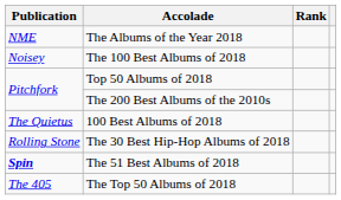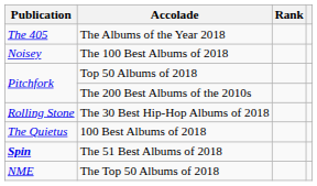 <table class="wikitable">
 <tr>
 <th>Publication</th>
 <th>Accolade</th>
 <th>Rank</th>
 <th class="unsortable"></th>
 </tr>
 <tr>
-<td><em><a href='#'>NME</a></em></td>
+<td><em><a href='#'>The 405</a></em></td>
 <td>The Albums of the Year 2018</td>
 <td></td>
 <td></td>
 </tr>
 <tr>
 <td><em><a href='#'>Noisey</a></em></td>
 <td>The 100 Best Albums of 2018</td>
 <td></td>
 <td></td>
 </tr>
 <tr>
 <td rowspan=2><em><a href='#'>Pitchfork</a></em></td>
 <td>Top 50 Albums of 2018</td>
 <td></td>
 <td></td>
 </tr>
 <tr>
 <td>The 200 Best Albums of the 2010s</td>
 <td></td>
 <td></td>
 </tr>
 <tr>
-<td><em><a href='#'>The Quietus</a></em></td>
-<td>100 Best Albums of 2018</td>
+<td><em><a href='#'>Rolling Stone</a></em></td>
+<td>The 30 Best Hip-Hop Albums of 2018</td>
 <td></td>
 <td></td>
 </tr>
 <tr>
-<td><em><a href='#'>Rolling Stone</a></em></td>
-<td>The 30 Best Hip-Hop Albums of 2018</td>
+<td><em><a href='#'>The Quietus</a></em></td>
+<td>100 Best Albums of 2018</td>
 <td></td>
 <td></td>
 </tr>
 <tr>
 <td><strong><em><a href='#'>Spin</a></em></strong></td>
 <td>The 51 Best Albums of 2018</td>
 <td></td>
 <td></td>
 </tr>
 <tr>
-<td><em><a href='#'>The 405</a></em></td>
+<td><em><a href='#'>NME</a></em></td>
 <td>The Top 50 Albums of 2018</td>
 <td></td>
 <td></td>
 </tr>
 </table>
